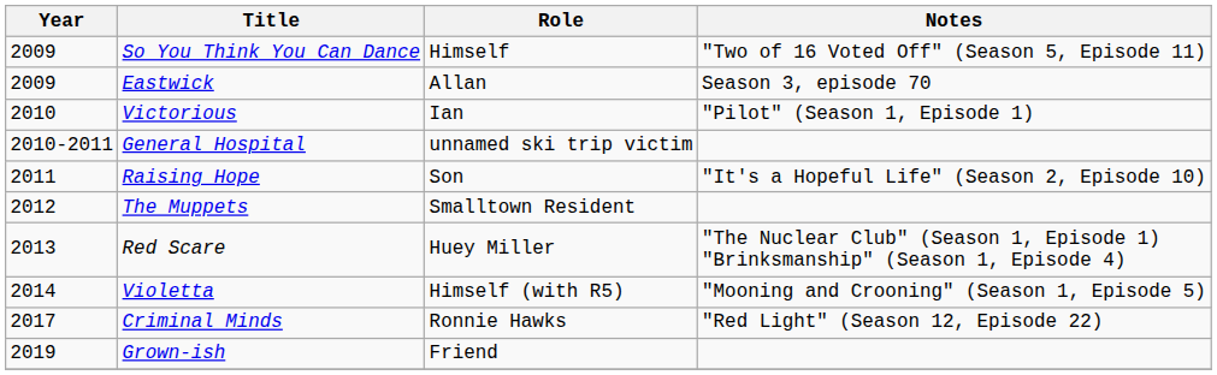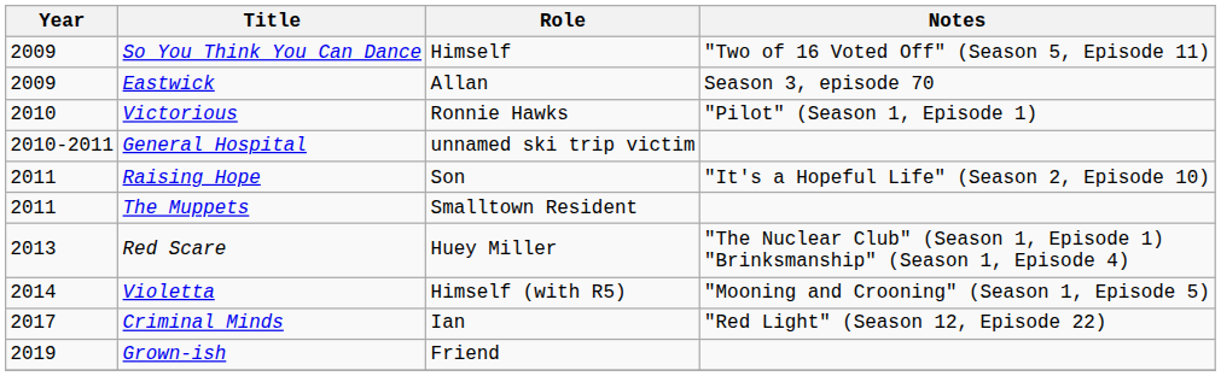 <table class="wikitable">
 <tr>
 <th>Year</th>
 <th>Title</th>
 <th>Role</th>
 <th class="unsortable">Notes</th>
 </tr>
 <tr>
 <td>2009</td>
 <td><em><a href='#'>So You Think You Can Dance</a></em></td>
 <td>Himself</td>
 <td>"Two of 16 Voted Off" (Season 5, Episode 11)</td>
 </tr>
 <tr>
 <td>2009</td>
 <td><em><a href='#'>Eastwick</a></em></td>
 <td>Allan</td>
 <td>Season 3, episode 70</td>
 </tr>
 <tr>
 <td>2010</td>
 <td><em><a href='#'>Victorious</a></em></td>
-<td>Ian</td>
+<td>Ronnie Hawks</td>
 <td>"Pilot" (Season 1, Episode 1)</td>
 </tr>
 <tr>
 <td>2010-2011</td>
 <td><em><a href='#'>General Hospital</a></em></td>
 <td>unnamed ski trip victim</td>
 <td></td>
 </tr>
 <tr>
 <td>2011</td>
 <td><em><a href='#'>Raising Hope</a></em></td>
 <td>Son</td>
 <td>"It's a Hopeful Life" (Season 2, Episode 10)</td>
 </tr>
 <tr>
-<td>2012</td>
+<td>2011</td>
 <td><em><a href='#'>The Muppets</a></em></td>
 <td>Smalltown Resident</td>
 <td></td>
 </tr>
 <tr>
 <td>2013</td>
 <td><em>Red Scare</em></td>
 <td>Huey Miller</td>
 <td>"The Nuclear Club" (Season 1, Episode 1)<br>"Brinksmanship" (Season 1, Episode 4)</td>
 </tr>
 <tr>
 <td>2014</td>
 <td><em><a href='#'>Violetta</a></em></td>
 <td>Himself (with R5)</td>
 <td>"Mooning and Crooning" (Season 1, Episode 5)</td>
 </tr>
 <tr>
 <td>2017</td>
 <td><em><a href='#'>Criminal Minds</a></em></td>
-<td>Ronnie Hawks</td>
+<td>Ian</td>
 <td>"Red Light" (Season 12, Episode 22)</td>
 </tr>
 <tr>
 <td>2019</td>
 <td><em><a href='#'>Grown-ish</a></em></td>
 <td>Friend</td>
 <td></td>
 </tr>
 <tr>
 </tr>
 </table>
